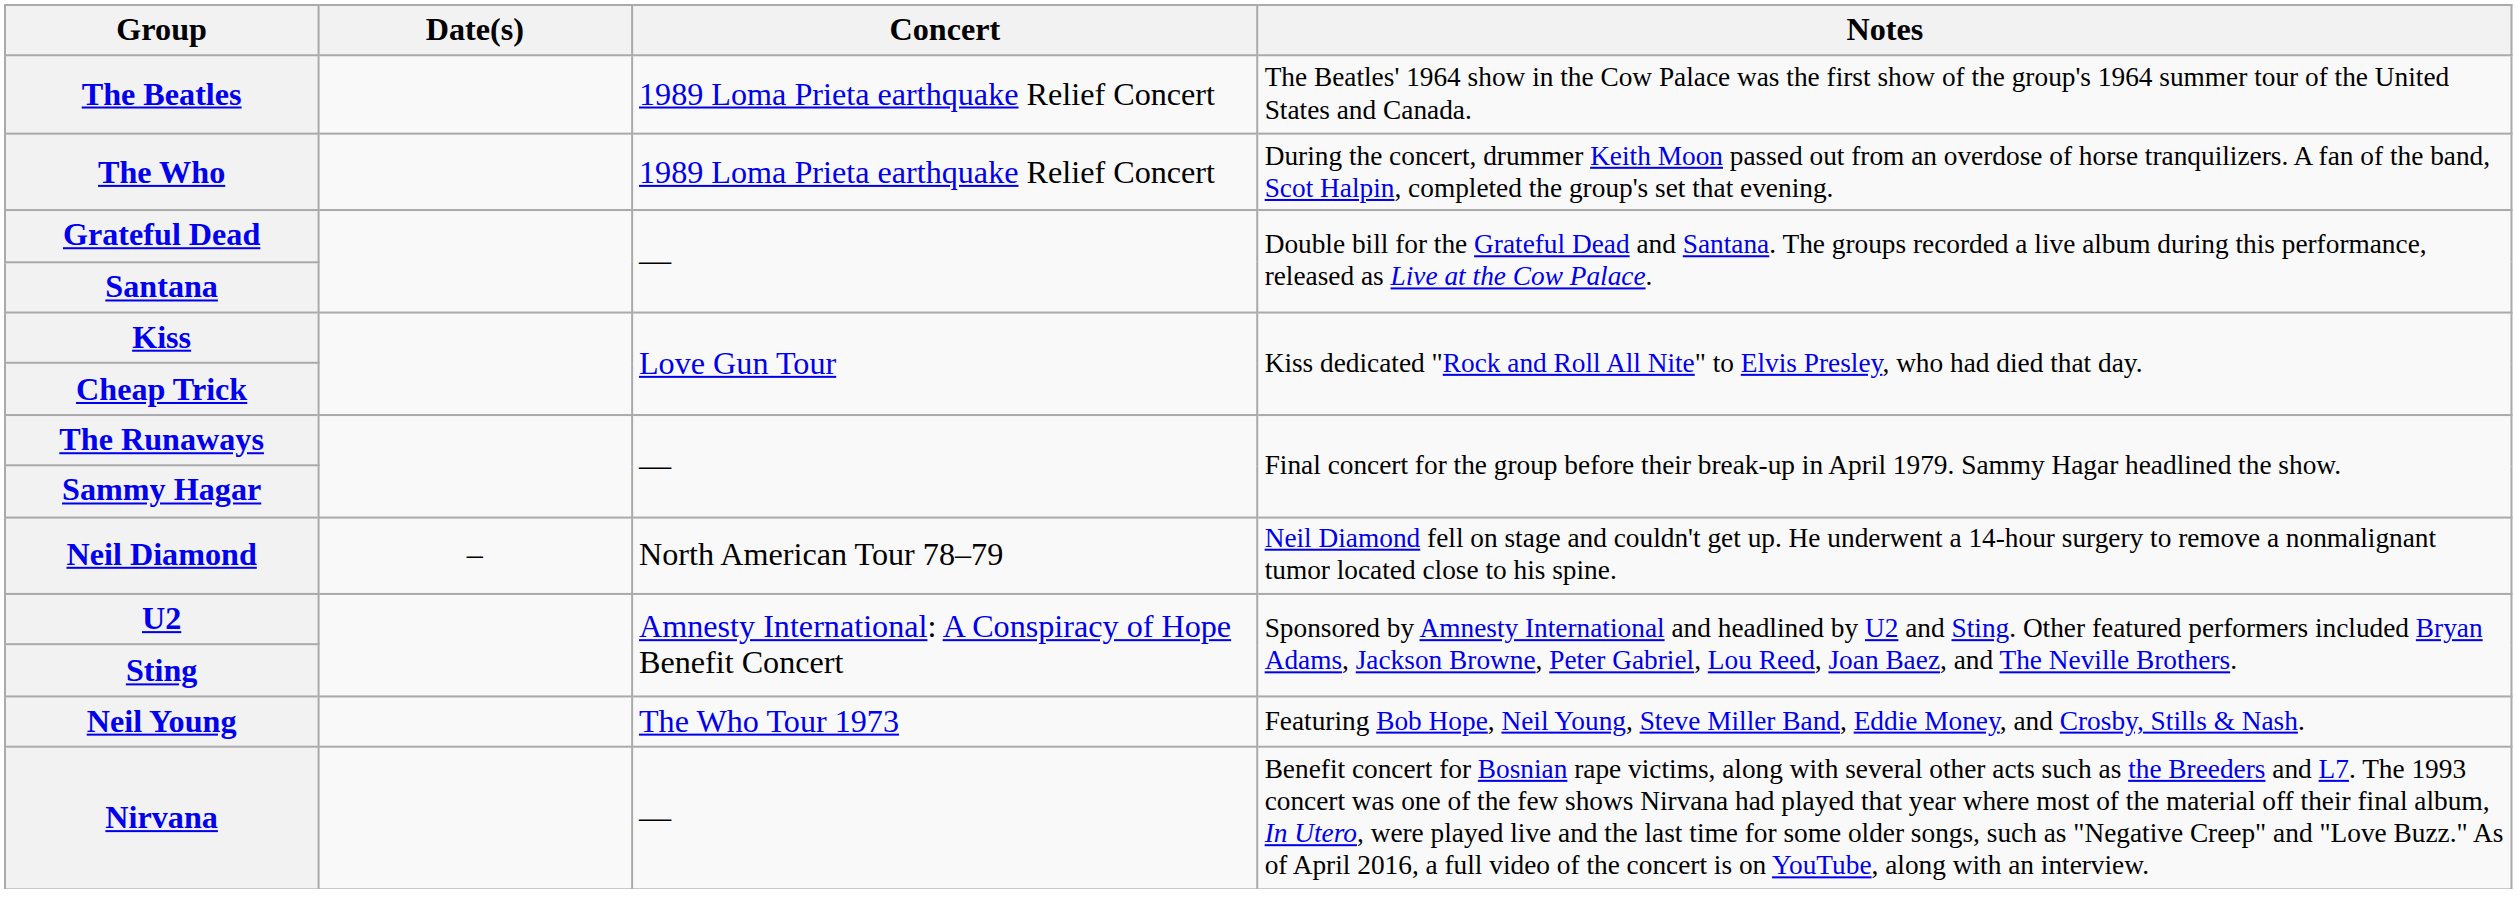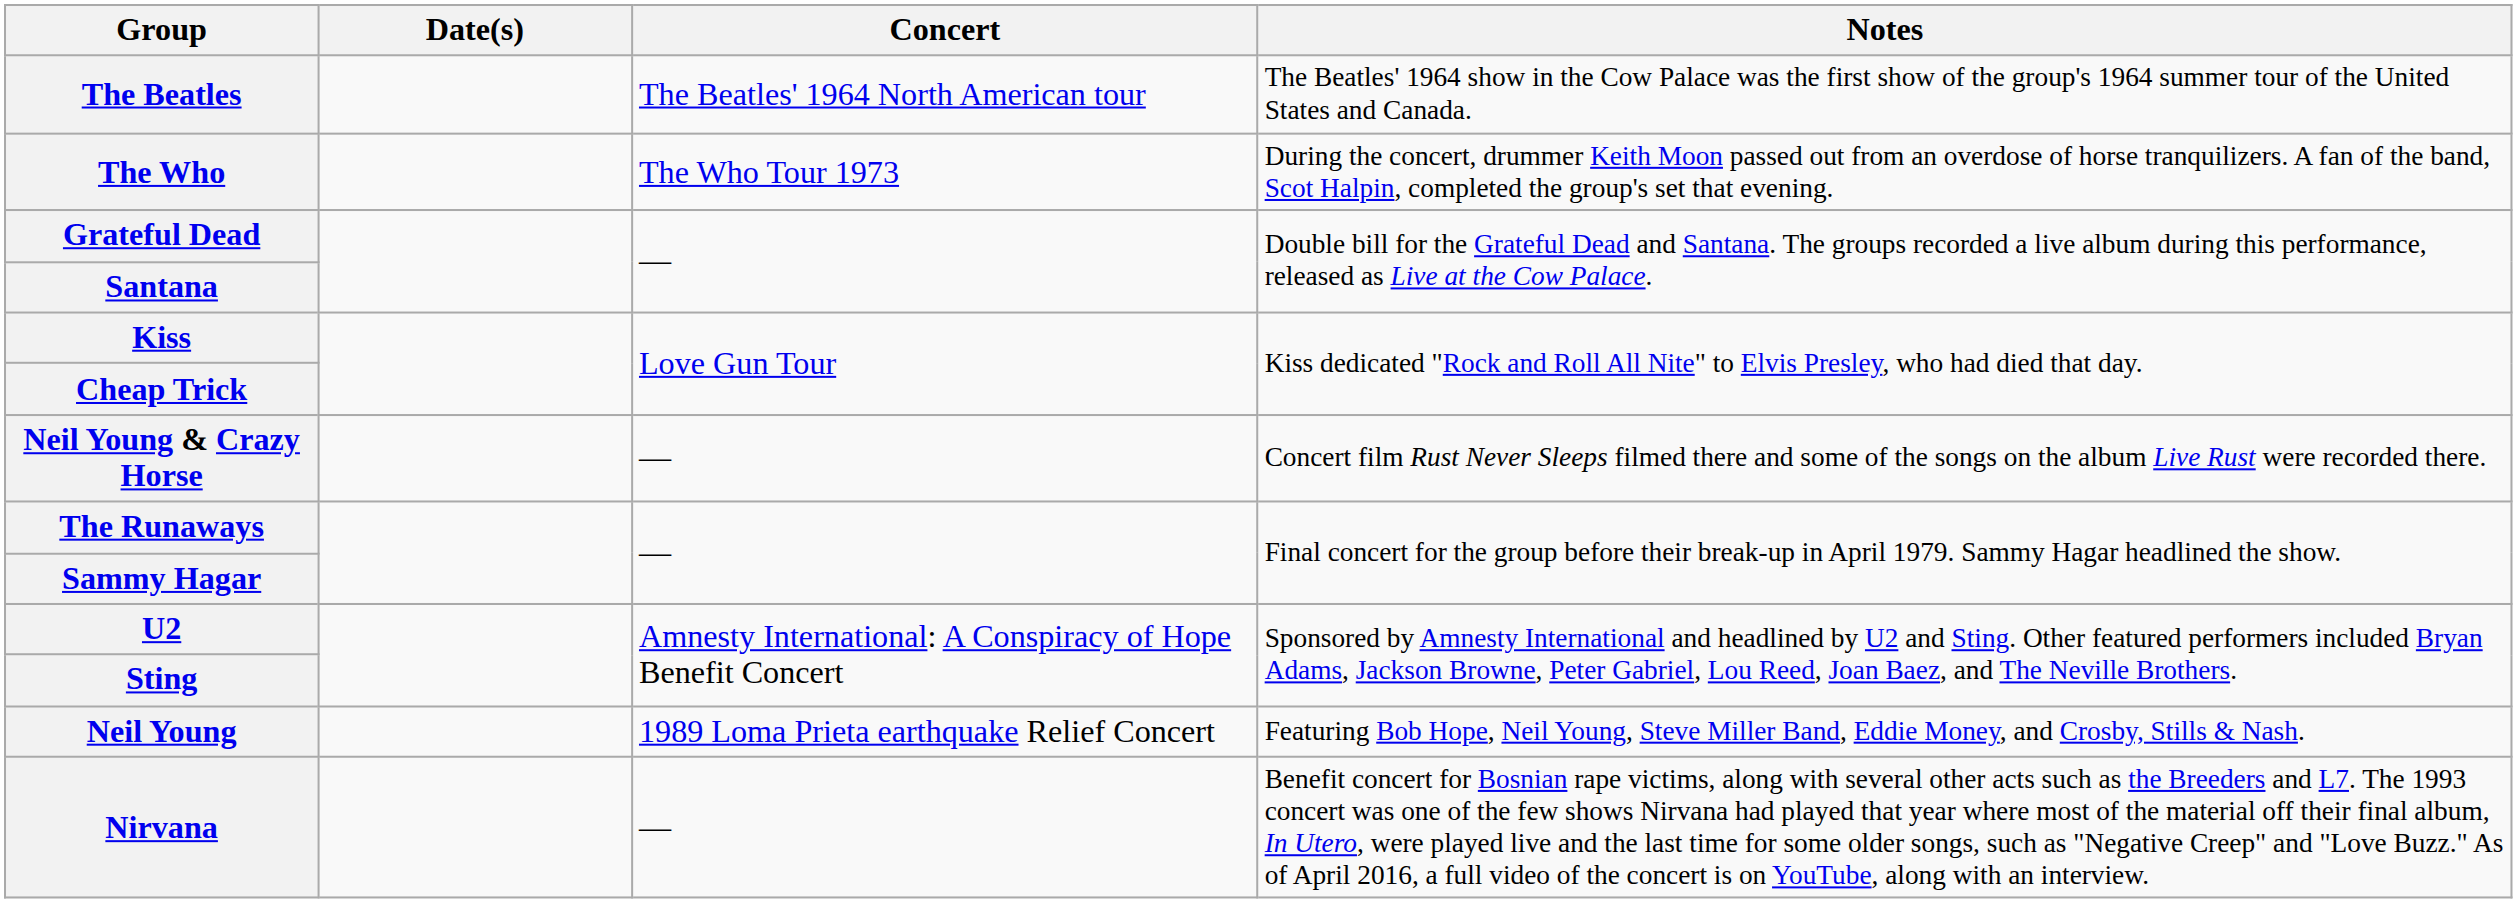 <table class="wikitable sortable" style="text-align:center;">
 <tr>
 <th scope="col" style="width:10%;" class=text>Group</th>
 <th scope="col" style="width:10%;" class=date>Date(s)</th>
 <th scope="col" style="width:20%;" class=text>Concert</th>
 <th scope="col" style="width:40%;" class=unsortable>Notes</th>
 </tr>
 <tr>
 <th scope="row" data-sort-value="Who"><a href='#'>The Beatles</a></th>
 <td></td>
-<td style="text-align:left;"><a href='#'>1989 Loma Prieta earthquake</a> Relief Concert</td>
+<td style="text-align:left;"><a href='#'>The Beatles' 1964 North American tour</a></td>
 <td style="text-align:left;font-size:85%;">The Beatles' 1964 show in the Cow Palace was the first show of the group's 1964 summer tour of the United States and Canada.</td>
 </tr>
 <tr>
 <th scope="row" data-sort-value="Who"><a href='#'>The Who</a></th>
 <td></td>
-<td style="text-align:left;"><a href='#'>1989 Loma Prieta earthquake</a> Relief Concert</td>
+<td style="text-align:left;"><a href='#'>The Who Tour 1973</a></td>
 <td style="text-align:left;font-size:85%;">During the concert, drummer <a href='#'>Keith Moon</a> passed out from an overdose of horse tranquilizers. A fan of the band, <a href='#'>Scot Halpin</a>, completed the group's set that evening.</td>
 </tr>
 <tr>
 <th scope="row" data-sort-value="Grateful Dead"><a href='#'>Grateful Dead</a></th>
 <td rowspan=2></td>
 <td rowspan=2 style="text-align:left;">—</td>
 <td rowspan=2 style="text-align:left;font-size:85%;">Double bill for the <a href='#'>Grateful Dead</a> and <a href='#'>Santana</a>. The groups recorded a live album during this performance, released as <em><a href='#'>Live at the Cow Palace</a></em>.</td>
 </tr>
 <tr>
 <th scope="row" data-sort-value="Santana"><a href='#'>Santana</a></th>
 </tr>
 <tr>
 <th scope="row" data-sort-value="Kiss"><a href='#'>Kiss</a></th>
 <td rowspan=2></td>
 <td rowspan=2 style="text-align:left;"><a href='#'>Love Gun Tour</a></td>
 <td rowspan=2 style="text-align:left;font-size:85%;">Kiss dedicated "<a href='#'>Rock and Roll All Nite</a>" to <a href='#'>Elvis Presley</a>, who had died that day.</td>
 </tr>
 <tr>
 <th scope="row" data-sort-value="Cheap Trick"><a href='#'>Cheap Trick</a></th>
 </tr>
 <tr>
+<th scope="row" data-sort-value="Young, Neil"><a href='#'>Neil Young</a> & <a href='#'>Crazy Horse</a></th>
+<td></td>
+<td style="text-align:left;">—</td>
+<td style="text-align:left;font-size:85%;">Concert film <em>Rust Never Sleeps</em> filmed there and some of the songs on the album <em><a href='#'>Live Rust</a></em> were recorded there.</td>
+</tr>
+<tr>
 <th scope="row" data-sort-value="Runaways"><a href='#'>The Runaways</a></th>
 <td rowspan=2></td>
 <td rowspan=2 style="text-align:left;">—</td>
 <td rowspan=2 style="text-align:left;font-size:85%;">Final concert for the group before their break-up in April 1979. Sammy Hagar headlined the show.</td>
 </tr>
 <tr>
 <th scope="row" data-sort-value="Hagar, Sammy"><a href='#'>Sammy Hagar</a></th>
-</tr>
-<tr>
-<th scope="row" data-sort-value="Diamond, Neil"><a href='#'>Neil Diamond</a></th>
-<td>–</td>
-<td style="text-align:left;">North American Tour 78–79</td>
-<td style="text-align:left;font-size:85%;"><a href='#'>Neil Diamond</a> fell on stage and couldn't get up. He underwent a 14-hour surgery to remove a nonmalignant tumor located close to his spine.</td>
 </tr>
 <tr>
 <th scope="row" data-sort-value="U2"><a href='#'>U2</a></th>
 <td rowspan="2"></td>
 <td rowspan="2" style="text-align:left;"><a href='#'>Amnesty International</a>: <a href='#'>A Conspiracy of Hope</a> Benefit Concert</td>
 <td rowspan="2" style="text-align:left;font-size:85%;">Sponsored by <a href='#'>Amnesty International</a> and headlined by <a href='#'>U2</a> and <a href='#'>Sting</a>. Other featured performers included <a href='#'>Bryan Adams</a>, <a href='#'>Jackson Browne</a>, <a href='#'>Peter Gabriel</a>, <a href='#'>Lou Reed</a>, <a href='#'>Joan Baez</a>, and <a href='#'>The Neville Brothers</a>.</td>
 </tr>
 <tr>
 <th scope="row" data-sort-value="Sting"><a href='#'>Sting</a></th>
 </tr>
 <tr>
 <th scope="row" data-sort-value="Neil Young"><a href='#'>Neil Young</a></th>
 <td></td>
-<td style="text-align:left;"><a href='#'>The Who Tour 1973</a></td>
+<td style="text-align:left;"><a href='#'>1989 Loma Prieta earthquake</a> Relief Concert</td>
 <td style="text-align:left;font-size:85%;">Featuring <a href='#'>Bob Hope</a>, <a href='#'>Neil Young</a>, <a href='#'>Steve Miller Band</a>, <a href='#'>Eddie Money</a>, and <a href='#'>Crosby, Stills & Nash</a>.</td>
 </tr>
 <tr>
 <th scope="row" data-sort-value="Nirvana"><a href='#'>Nirvana</a></th>
 <td></td>
 <td style="text-align:left;">—</td>
 <td style="text-align:left;font-size:85%;">Benefit concert for <a href='#'>Bosnian</a> rape victims, along with several other acts such as <a href='#'>the Breeders</a> and <a href='#'>L7</a>. The 1993 concert was one of the few shows Nirvana had played that year where most of the material off their final album, <em><a href='#'>In Utero</a></em>, were played live and the last time for some older songs, such as "Negative Creep" and "Love Buzz." As of April 2016, a full video of the concert is on <a href='#'>YouTube</a>, along with an interview.</td>
 </tr>
 </table>
